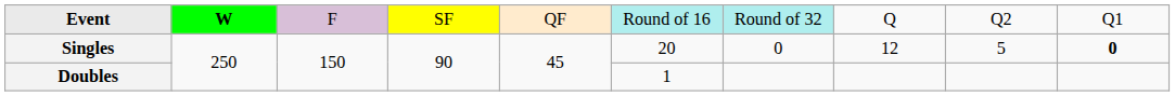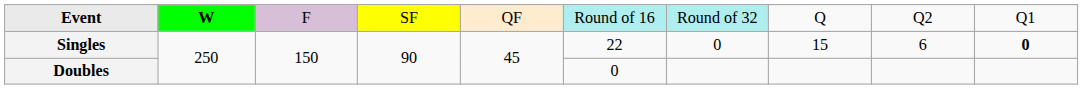 <table class=wikitable style=font-size:90%;text-align:center>
 <tr>
 <td style="width:130px; background:#eaeaea;"><strong>Event</strong></td>
 <td style="width:80px; background:lime;"><strong>W</strong></td>
 <td style="width:85px; background:thistle;">F</td>
 <td style="width:85px; background:#ff0;">SF</td>
 <td style="width:85px; background:#ffebcd;">QF</td>
 <td style="width:85px; background:#afeeee;">Round of 16</td>
 <td style="width:85px; background:#afeeee;">Round of 32</td>
 <td width=85>Q</td>
 <td width=85>Q2</td>
 <td width=85>Q1</td>
 </tr>
 <tr>
 <th style="background:#f3f3f3;">Singles</th>
 <td rowspan=2>250</td>
 <td rowspan=2>150</td>
 <td rowspan=2>90</td>
 <td rowspan=2>45</td>
-<td>20</td>
+<td>22</td>
 <td>0</td>
-<td>12</td>
-<td>5</td>
+<td>15</td>
+<td>6</td>
 <td><strong>0</strong></td>
 </tr>
 <tr>
 <th style="background:#f3f3f3;">Doubles</th>
-<td>1</td>
+<td>0</td>
 <td></td>
 <td></td>
 <td></td>
 <td></td>
 </tr>
 </table>
